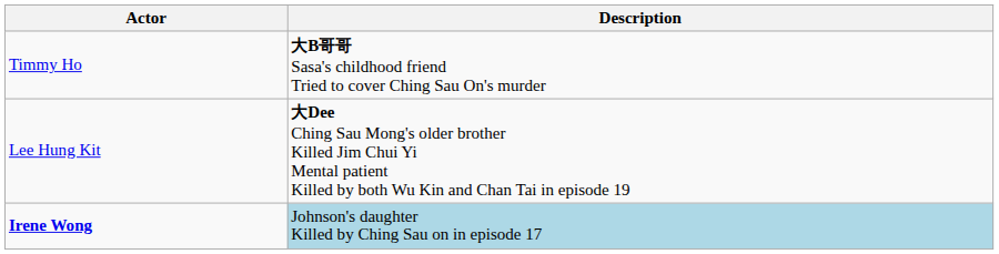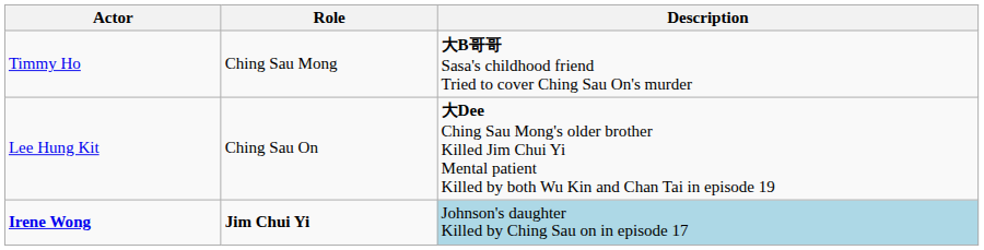 <table class="wikitable" width="75%">
 <tr>
 <th style="width:6%">Actor</th>
+<th style="width:6%">Role</th>
 <th style="width:15%">Description</th>
 </tr>
 <tr>
 <td><a href='#'>Timmy Ho</a></td>
+<td>Ching Sau Mong</td>
 <td><strong>大B哥哥</strong><br>Sasa's childhood friend<br>Tried to cover Ching Sau On's murder</td>
 </tr>
 <tr>
 <td><a href='#'>Lee Hung Kit</a></td>
+<td>Ching Sau On</td>
 <td><strong>大Dee</strong><br>Ching Sau Mong's older brother<br>Killed Jim Chui Yi<br>Mental patient<br>Killed by both Wu Kin and Chan Tai in episode 19</td>
 </tr>
 <tr>
 <td><strong><a href='#'>Irene Wong</a></strong></td>
+<td><strong>Jim Chui Yi</strong></td>
 <td style="background: lightblue;">Johnson's daughter<br>Killed by Ching Sau on in episode 17</td>
 </tr>
 </table>
